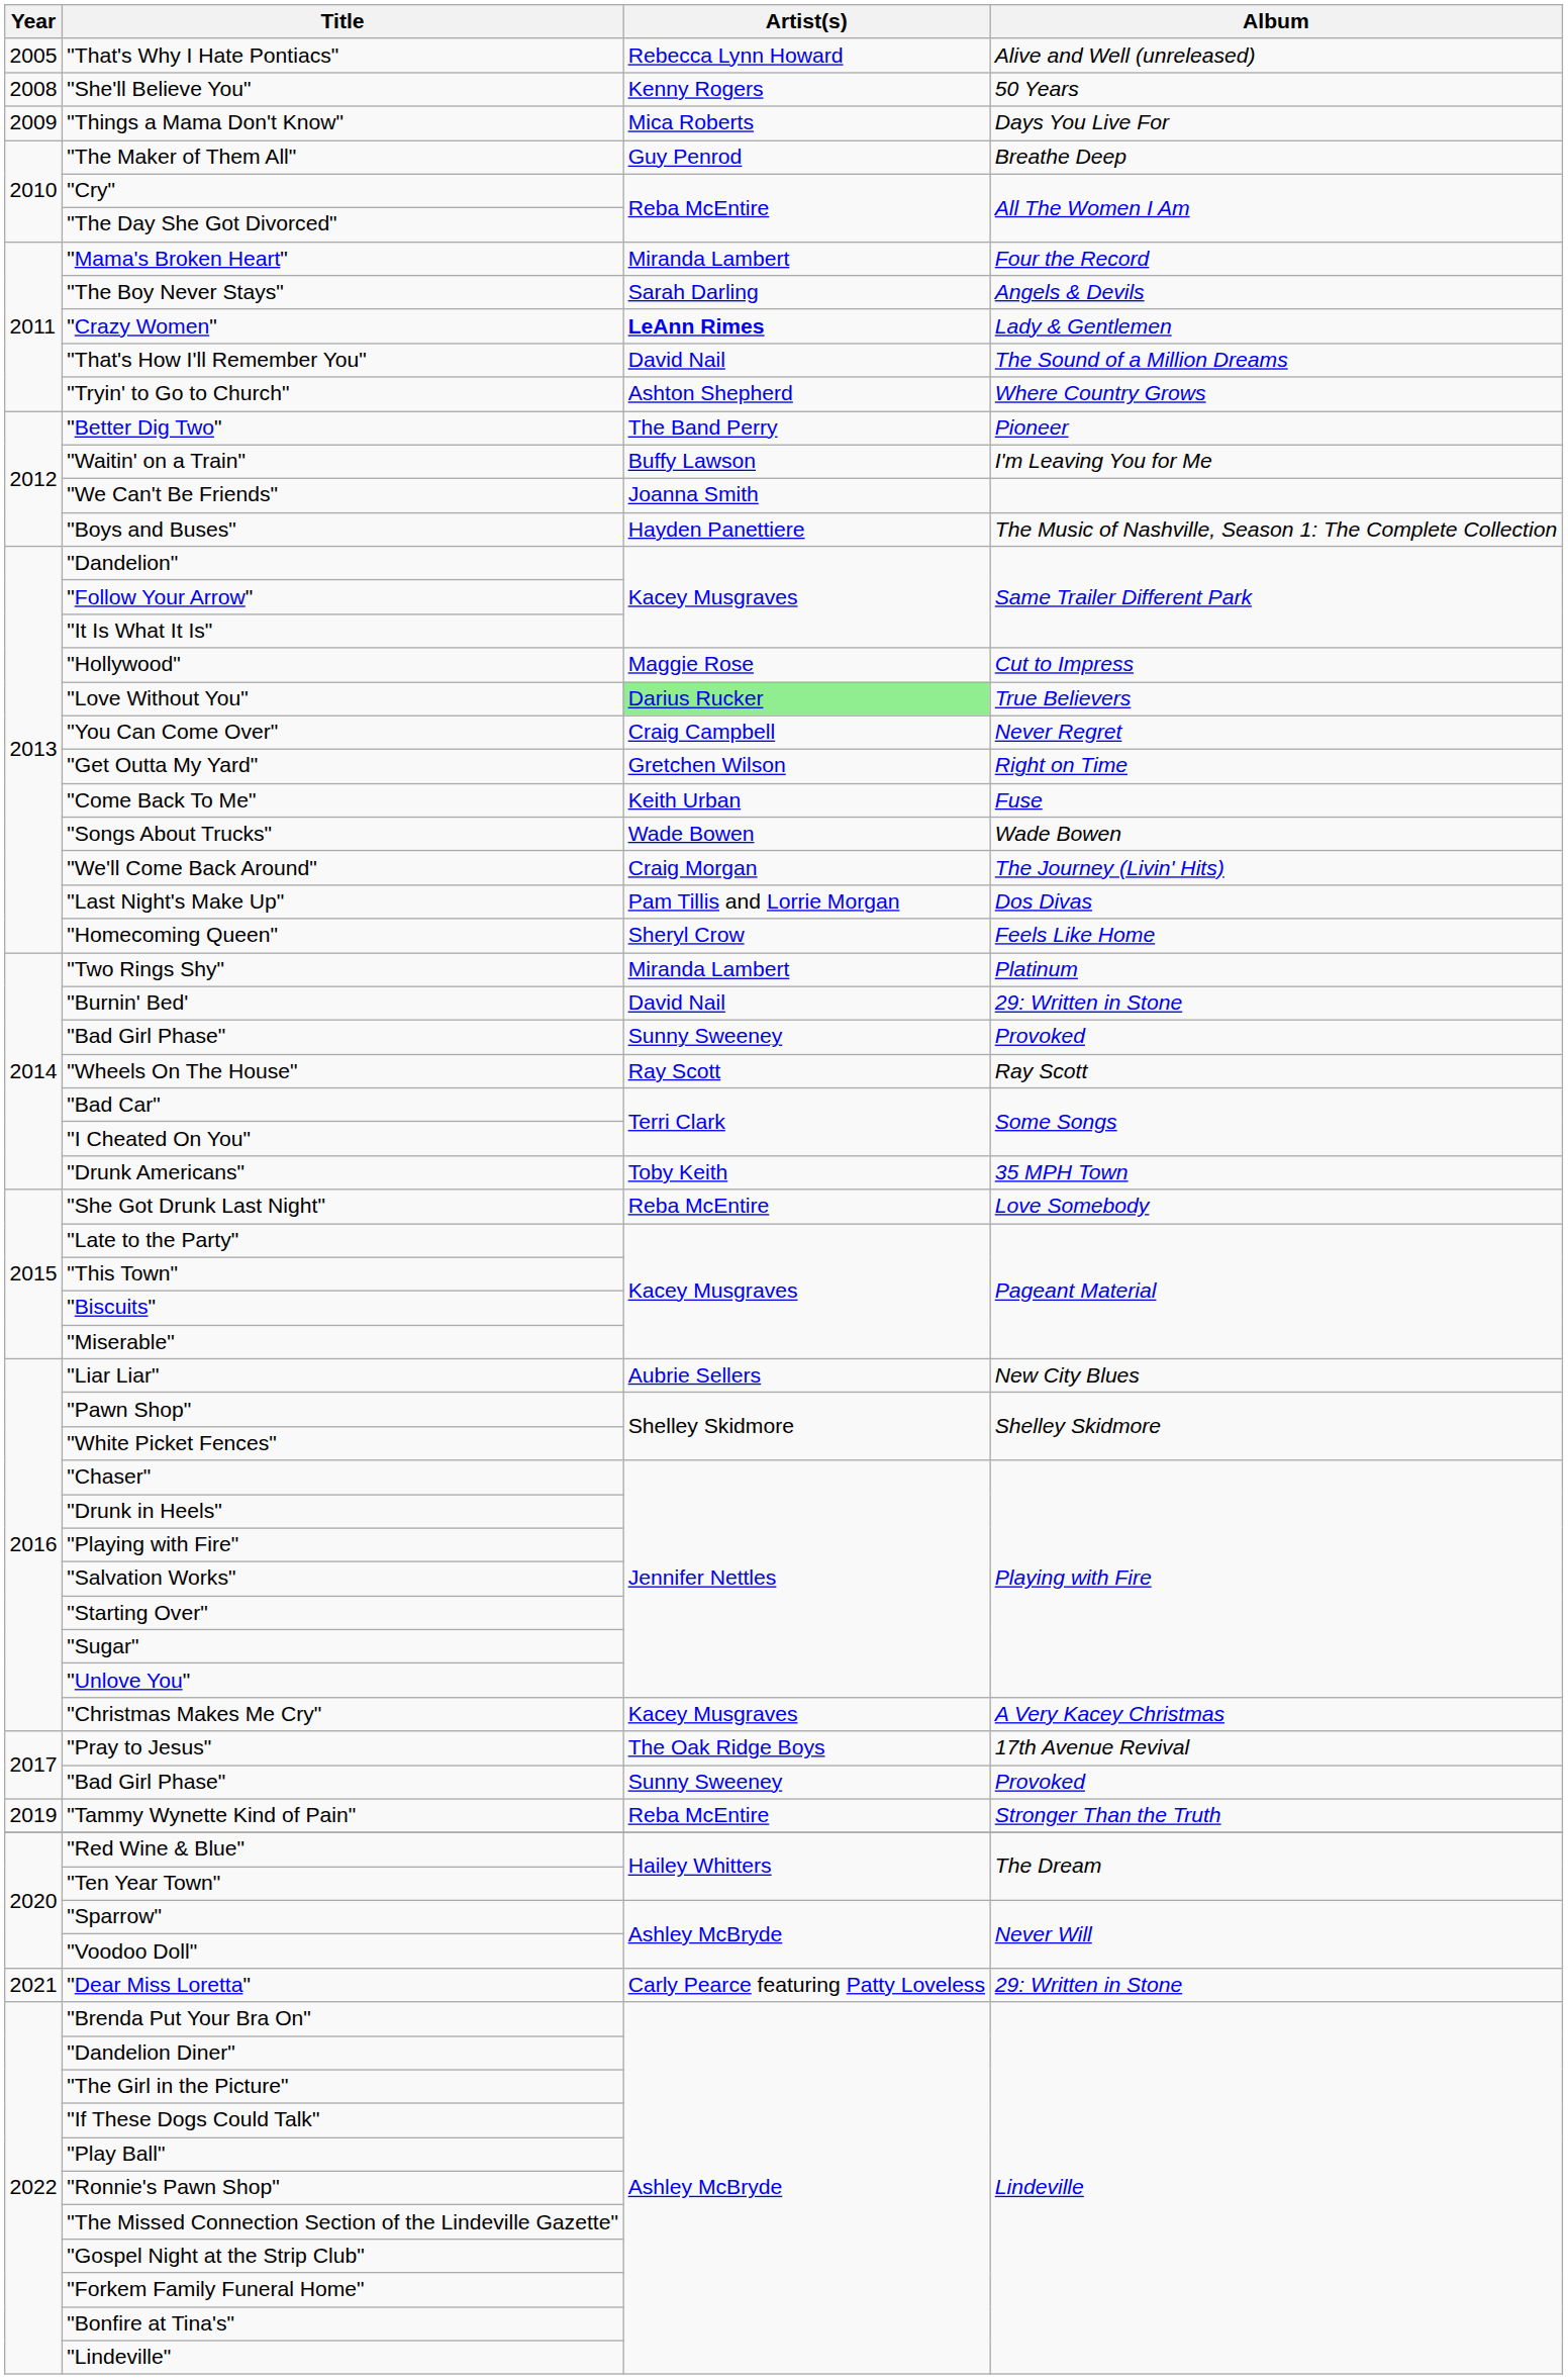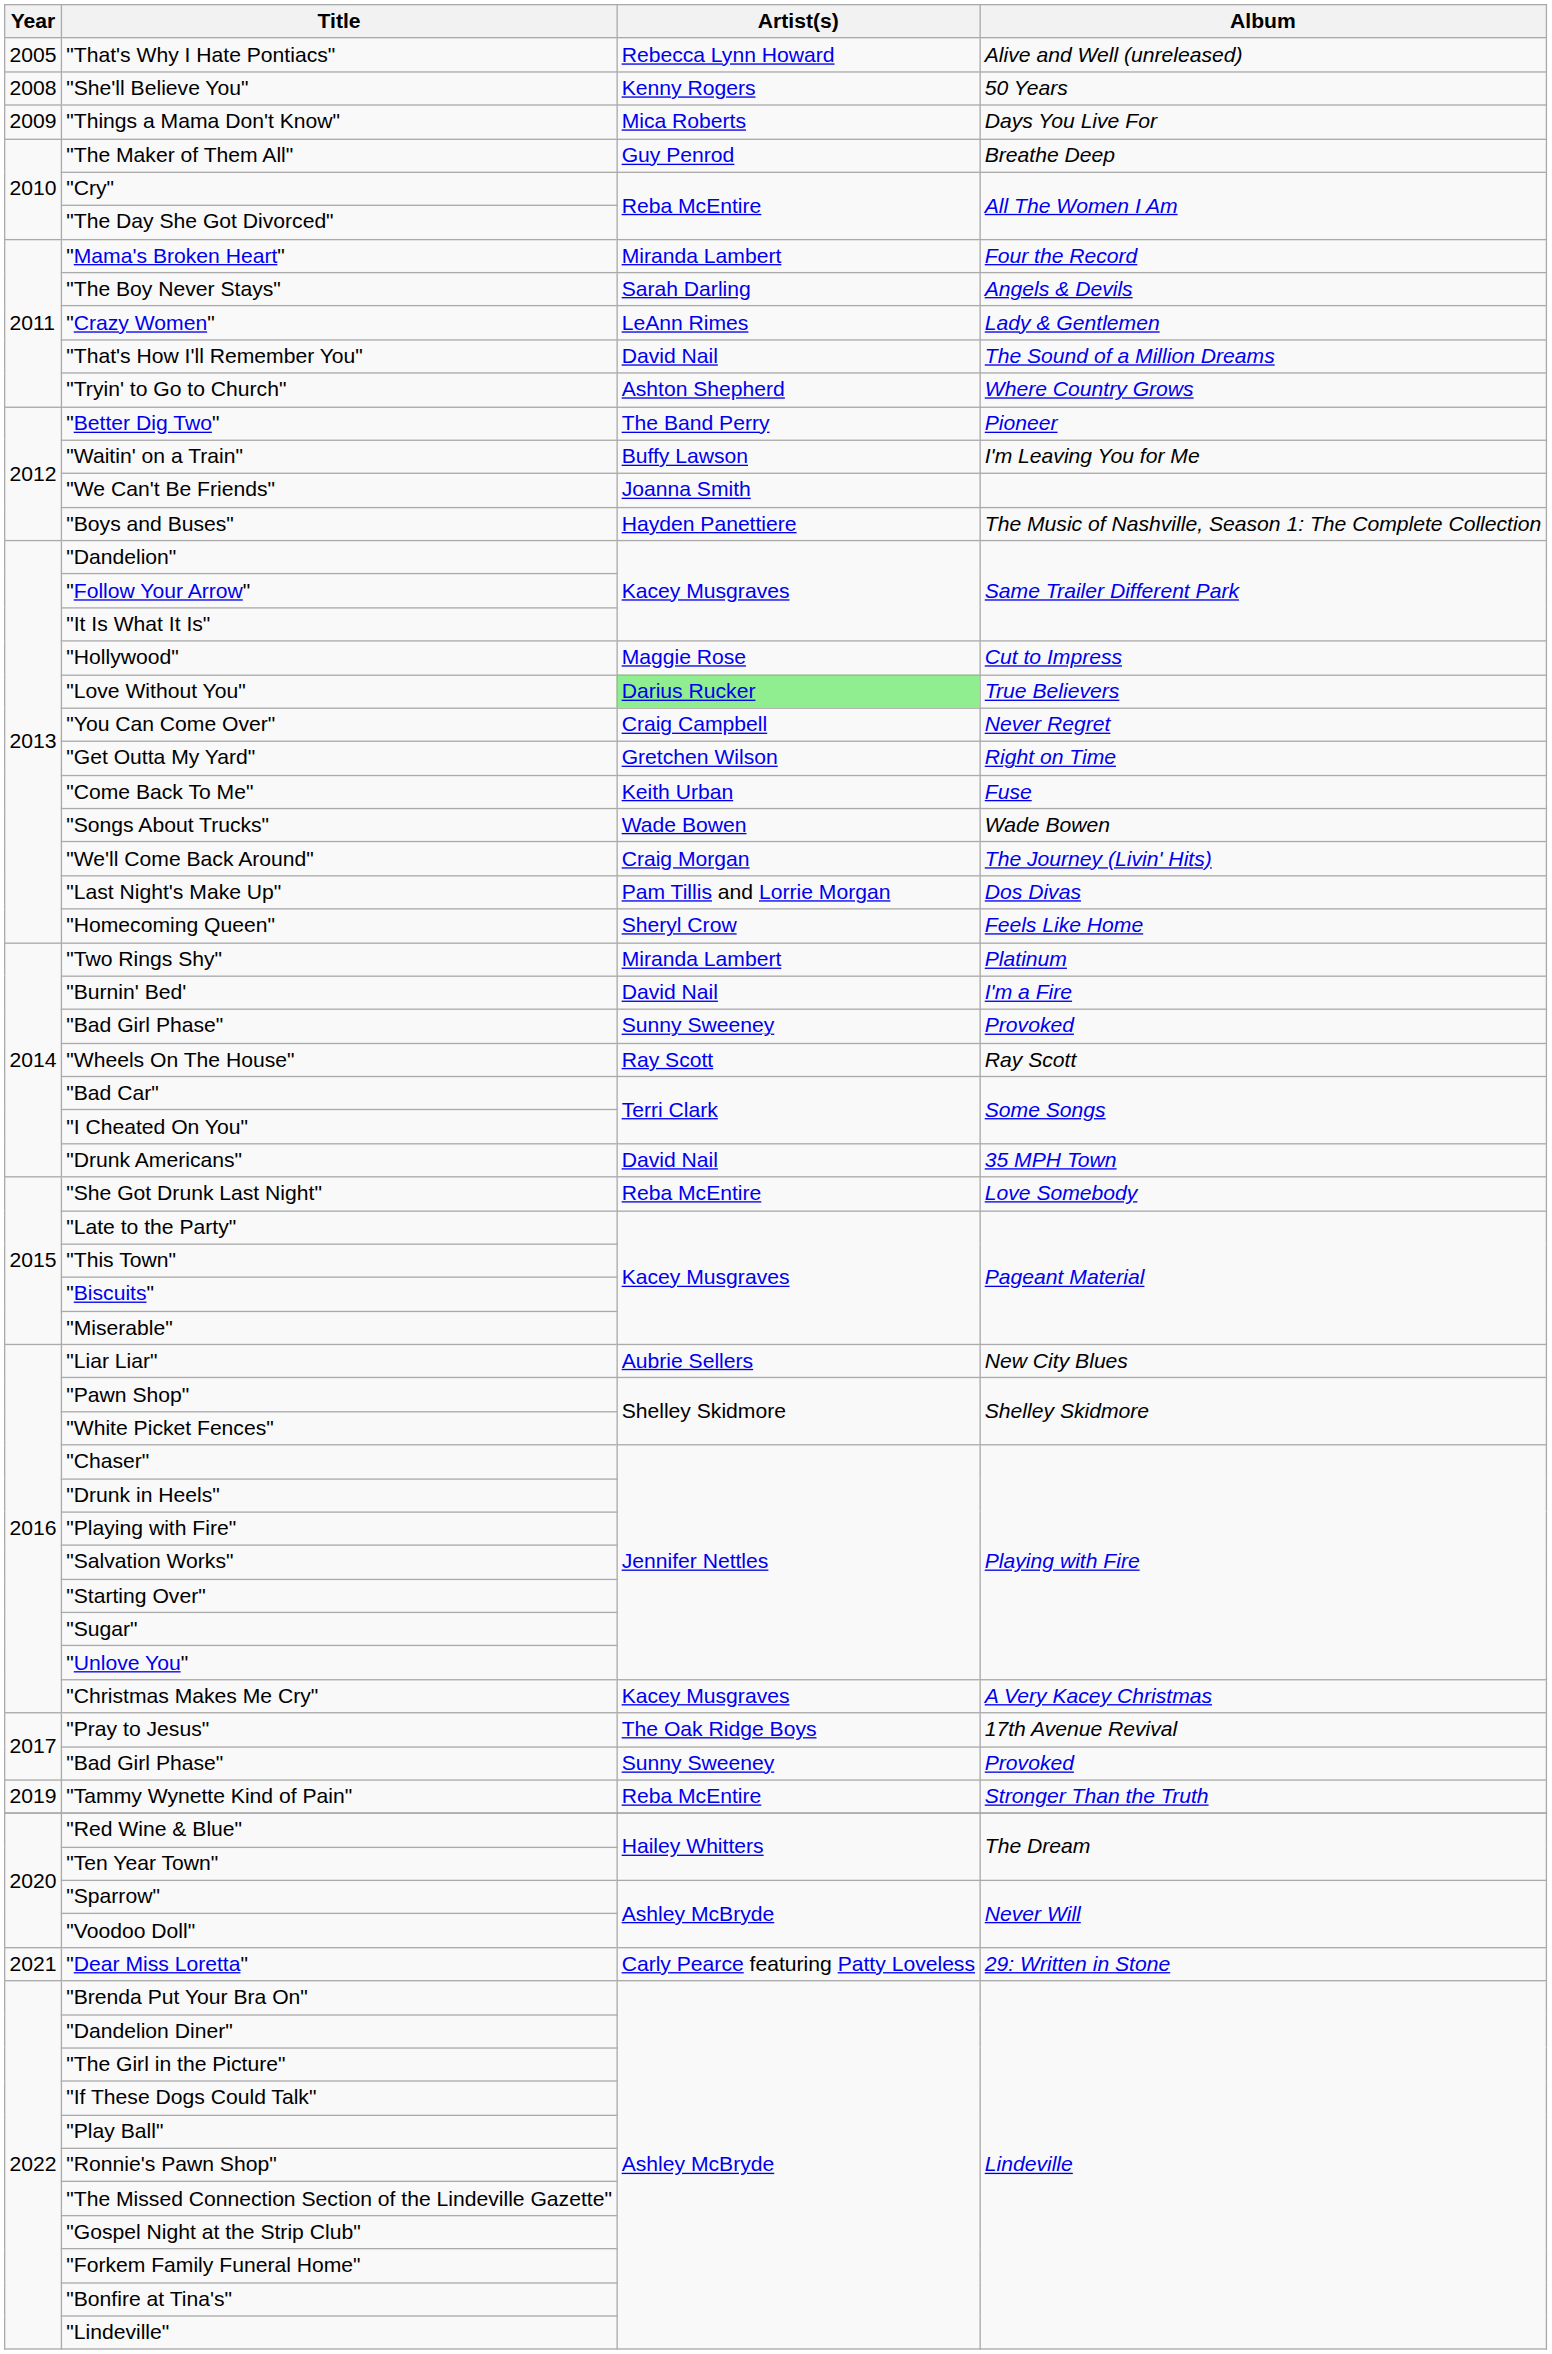 <table class="wikitable">
 <tr>
 <th>Year</th>
 <th>Title</th>
 <th>Artist(s)</th>
 <th>Album</th>
 </tr>
 <tr>
 <td>2005</td>
 <td>"That's Why I Hate Pontiacs"</td>
 <td><a href='#'>Rebecca Lynn Howard</a></td>
 <td><em>Alive and Well (unreleased)</em></td>
 </tr>
 <tr>
 <td>2008</td>
 <td>"She'll Believe You"</td>
 <td><a href='#'>Kenny Rogers</a></td>
 <td><em>50 Years</em></td>
 </tr>
 <tr>
 <td>2009</td>
 <td>"Things a Mama Don't Know"</td>
 <td><a href='#'>Mica Roberts</a></td>
 <td><em>Days You Live For</em></td>
 </tr>
 <tr>
 <td rowspan=3>2010</td>
 <td>"The Maker of Them All"</td>
 <td><a href='#'>Guy Penrod</a></td>
 <td><em>Breathe Deep</em></td>
 </tr>
 <tr>
 <td>"Cry"</td>
 <td rowspan=2><a href='#'>Reba McEntire</a></td>
 <td rowspan=2><em><a href='#'>All The Women I Am</a></em></td>
 </tr>
 <tr>
 <td>"The Day She Got Divorced"</td>
 </tr>
 <tr>
 <td rowspan=5>2011</td>
 <td>"<a href='#'>Mama's Broken Heart</a>"</td>
 <td><a href='#'>Miranda Lambert</a></td>
 <td><em><a href='#'>Four the Record</a></em></td>
 </tr>
 <tr>
 <td>"The Boy Never Stays"</td>
 <td><a href='#'>Sarah Darling</a></td>
 <td><em><a href='#'>Angels & Devils</a></em></td>
 </tr>
 <tr>
 <td>"<a href='#'>Crazy Women</a>"</td>
-<td><strong><a href='#'>LeAnn Rimes</a></strong></td>
+<td><a href='#'>LeAnn Rimes</a></td>
 <td><em><a href='#'>Lady & Gentlemen</a></em></td>
 </tr>
 <tr>
 <td>"That's How I'll Remember You"</td>
 <td><a href='#'>David Nail</a></td>
 <td><em><a href='#'>The Sound of a Million Dreams</a></em></td>
 </tr>
 <tr>
 <td>"Tryin' to Go to Church"</td>
 <td><a href='#'>Ashton Shepherd</a></td>
 <td><em><a href='#'>Where Country Grows</a></em></td>
 </tr>
 <tr>
 <td rowspan=4>2012</td>
 <td>"<a href='#'>Better Dig Two</a>"</td>
 <td><a href='#'>The Band Perry</a></td>
 <td><em><a href='#'>Pioneer</a></em></td>
 </tr>
 <tr>
 <td>"Waitin' on a Train"</td>
 <td><a href='#'>Buffy Lawson</a></td>
 <td><em>I'm Leaving You for Me</em></td>
 </tr>
 <tr>
 <td>"We Can't Be Friends"</td>
 <td><a href='#'>Joanna Smith</a></td>
 <td></td>
 </tr>
 <tr>
 <td>"Boys and Buses"</td>
 <td><a href='#'>Hayden Panettiere</a></td>
 <td><em>The Music of Nashville, Season 1: The Complete Collection</em></td>
 </tr>
 <tr>
 <td rowspan=12>2013</td>
 <td>"Dandelion"</td>
 <td rowspan=3><a href='#'>Kacey Musgraves</a></td>
 <td rowspan=3><em><a href='#'>Same Trailer Different Park</a></em></td>
 </tr>
 <tr>
 <td>"<a href='#'>Follow Your Arrow</a>"</td>
 </tr>
 <tr>
 <td>"It Is What It Is"</td>
 </tr>
 <tr>
 <td>"Hollywood"</td>
 <td><a href='#'>Maggie Rose</a></td>
 <td><em><a href='#'>Cut to Impress</a></em></td>
 </tr>
 <tr>
 <td>"Love Without You"</td>
 <td style="background: lightgreen;"><a href='#'>Darius Rucker</a></td>
 <td><em><a href='#'>True Believers</a></em></td>
 </tr>
 <tr>
 <td>"You Can Come Over"</td>
 <td><a href='#'>Craig Campbell</a></td>
 <td><em><a href='#'>Never Regret</a></em></td>
 </tr>
 <tr>
 <td>"Get Outta My Yard"</td>
 <td><a href='#'>Gretchen Wilson</a></td>
 <td><em><a href='#'>Right on Time</a></em></td>
 </tr>
 <tr>
 <td>"Come Back To Me"</td>
 <td><a href='#'>Keith Urban</a></td>
 <td><em><a href='#'>Fuse</a></em></td>
 </tr>
 <tr>
 <td>"Songs About Trucks"</td>
 <td><a href='#'>Wade Bowen</a></td>
 <td><em>Wade Bowen</em></td>
 </tr>
 <tr>
 <td>"We'll Come Back Around"</td>
 <td><a href='#'>Craig Morgan</a></td>
 <td><em><a href='#'>The Journey (Livin' Hits)</a></em></td>
 </tr>
 <tr>
 <td>"Last Night's Make Up"</td>
 <td><a href='#'>Pam Tillis</a> and <a href='#'>Lorrie Morgan</a></td>
 <td><em><a href='#'>Dos Divas</a></em></td>
 </tr>
 <tr>
 <td>"Homecoming Queen"</td>
 <td><a href='#'>Sheryl Crow</a></td>
 <td><em><a href='#'>Feels Like Home</a></em></td>
 </tr>
 <tr>
 <td rowspan="7">2014</td>
 <td>"Two Rings Shy"</td>
 <td><a href='#'>Miranda Lambert</a></td>
 <td><em><a href='#'>Platinum</a></em></td>
 </tr>
 <tr>
 <td>"Burnin' Bed'</td>
 <td><a href='#'>David Nail</a></td>
-<td><em><a href='#'>29: Written in Stone</a></em></td>
+<td><em><a href='#'>I'm a Fire</a></em></td>
 </tr>
 <tr>
 <td>"Bad Girl Phase"</td>
 <td><a href='#'>Sunny Sweeney</a></td>
 <td><em><a href='#'>Provoked</a></em></td>
 </tr>
 <tr>
 <td>"Wheels On The House"</td>
 <td><a href='#'>Ray Scott</a></td>
 <td><em>Ray Scott</em></td>
 </tr>
 <tr>
 <td>"Bad Car"</td>
 <td rowspan=2><a href='#'>Terri Clark</a></td>
 <td rowspan=2><em><a href='#'>Some Songs</a></em></td>
 </tr>
 <tr>
 <td>"I Cheated On You"</td>
 </tr>
 <tr>
 <td>"Drunk Americans"</td>
-<td><a href='#'>Toby Keith</a></td>
+<td><a href='#'>David Nail</a></td>
 <td><em><a href='#'>35 MPH Town</a></em></td>
 </tr>
 <tr>
 <td rowspan=5>2015</td>
 <td>"She Got Drunk Last Night"</td>
 <td><a href='#'>Reba McEntire</a></td>
 <td><em><a href='#'>Love Somebody</a></em></td>
 </tr>
 <tr>
 <td>"Late to the Party"</td>
 <td rowspan=4><a href='#'>Kacey Musgraves</a></td>
 <td rowspan=4><em><a href='#'>Pageant Material</a></em></td>
 </tr>
 <tr>
 <td>"This Town"</td>
 </tr>
 <tr>
 <td>"<a href='#'>Biscuits</a>"</td>
 </tr>
 <tr>
 <td>"Miserable"</td>
 </tr>
 <tr>
 <td rowspan="11">2016</td>
 <td>"Liar Liar"</td>
 <td><a href='#'>Aubrie Sellers</a></td>
 <td><em>New City Blues</em></td>
 </tr>
 <tr>
 <td>"Pawn Shop"</td>
 <td rowspan=2>Shelley Skidmore</td>
 <td rowspan=2><em>Shelley Skidmore</em></td>
 </tr>
 <tr>
 <td>"White Picket Fences"</td>
 </tr>
 <tr>
 <td>"Chaser"</td>
 <td rowspan="7"><a href='#'>Jennifer Nettles</a></td>
 <td rowspan="7"><em><a href='#'>Playing with Fire</a></em></td>
 </tr>
 <tr>
 <td>"Drunk in Heels"</td>
 </tr>
 <tr>
 <td>"Playing with Fire"</td>
 </tr>
 <tr>
 <td>"Salvation Works"</td>
 </tr>
 <tr>
 <td>"Starting Over"</td>
 </tr>
 <tr>
 <td>"Sugar"</td>
 </tr>
 <tr>
 <td>"<a href='#'>Unlove You</a>"</td>
 </tr>
 <tr>
 <td>"Christmas Makes Me Cry"</td>
 <td><a href='#'>Kacey Musgraves</a></td>
 <td><em><a href='#'>A Very Kacey Christmas</a></em></td>
 </tr>
 <tr>
 <td rowspan=2>2017</td>
 <td>"Pray to Jesus"</td>
 <td><a href='#'>The Oak Ridge Boys</a></td>
 <td><em>17th Avenue Revival</em></td>
 </tr>
 <tr>
 <td>"Bad Girl Phase"</td>
 <td><a href='#'>Sunny Sweeney</a></td>
 <td><em><a href='#'>Provoked</a></em></td>
 </tr>
 <tr>
 <td>2019</td>
 <td>"Tammy Wynette Kind of Pain"</td>
 <td><a href='#'>Reba McEntire</a></td>
 <td><em><a href='#'>Stronger Than the Truth</a></em></td>
 </tr>
 <tr>
 </tr>
 <tr>
 <td rowspan="4">2020</td>
 <td>"Red Wine & Blue"</td>
 <td rowspan="2"><a href='#'>Hailey Whitters</a></td>
 <td rowspan="2"><em>The Dream</em></td>
 </tr>
 <tr>
 <td>"Ten Year Town"</td>
 </tr>
 <tr>
 <td>"Sparrow"</td>
 <td rowspan="2"><a href='#'>Ashley McBryde</a></td>
 <td rowspan="2"><em><a href='#'>Never Will</a></em></td>
 </tr>
 <tr>
 <td>"Voodoo Doll"</td>
 </tr>
 <tr>
 <td>2021</td>
 <td>"<a href='#'>Dear Miss Loretta</a>"</td>
 <td><a href='#'>Carly Pearce</a> featuring <a href='#'>Patty Loveless</a></td>
 <td><em><a href='#'>29: Written in Stone</a></em></td>
 </tr>
 <tr>
 <td rowspan=11>2022</td>
 <td>"Brenda Put Your Bra On"</td>
 <td rowspan=11><a href='#'>Ashley McBryde</a></td>
 <td rowspan=11><em><a href='#'>Lindeville</a></em></td>
 </tr>
 <tr>
 <td>"Dandelion Diner"</td>
 </tr>
 <tr>
 <td>"The Girl in the Picture"</td>
 </tr>
 <tr>
 <td>"If These Dogs Could Talk"</td>
 </tr>
 <tr>
 <td>"Play Ball"</td>
 </tr>
 <tr>
 <td>"Ronnie's Pawn Shop"</td>
 </tr>
 <tr>
 <td>"The Missed Connection Section of the Lindeville Gazette"</td>
 </tr>
 <tr>
 <td>"Gospel Night at the Strip Club"</td>
 </tr>
 <tr>
 <td>"Forkem Family Funeral Home"</td>
 </tr>
 <tr>
 <td>"Bonfire at Tina's"</td>
 </tr>
 <tr>
 <td>"Lindeville"</td>
 </tr>
 </table>
